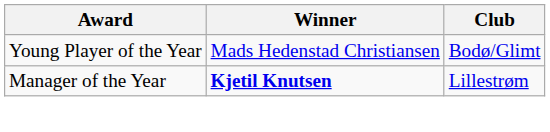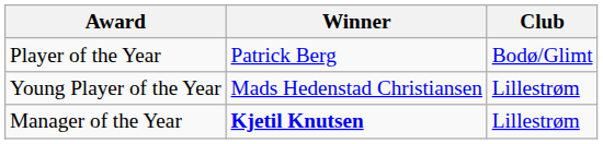 <table class="wikitable">
 <tr>
 <th>Award</th>
 <th>Winner</th>
 <th>Club</th>
 </tr>
 <tr>
+<td>Player of the Year</td>
+<td> <a href='#'>Patrick Berg</a></td>
+<td><a href='#'>Bodø/Glimt</a></td>
+</tr>
+<tr>
 <td>Young Player of the Year</td>
 <td> <a href='#'>Mads Hedenstad Christiansen</a></td>
-<td><a href='#'>Bodø/Glimt</a></td>
+<td><a href='#'>Lillestrøm</a></td>
 </tr>
 <tr>
 <td>Manager of the Year</td>
 <td><strong> <a href='#'>Kjetil Knutsen</a></strong></td>
 <td><a href='#'>Lillestrøm</a></td>
 </tr>
 </table>
